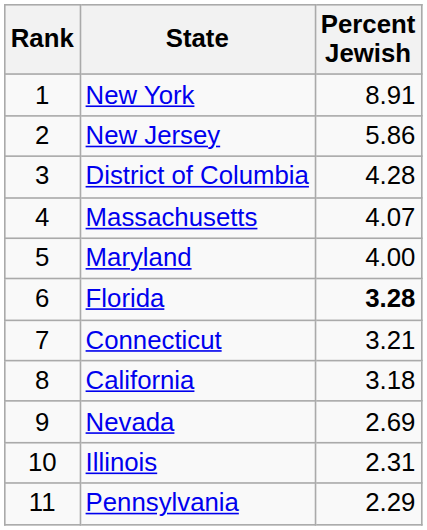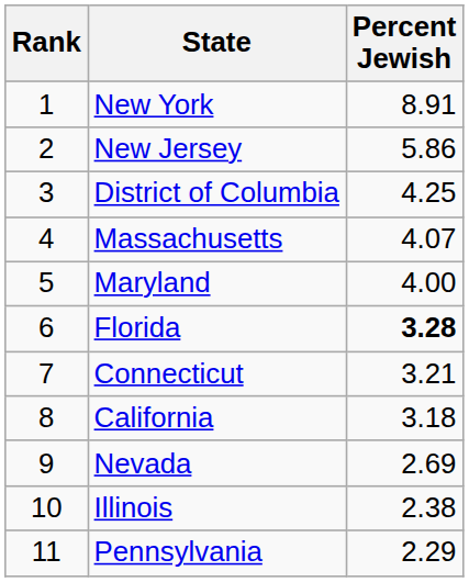 <table class="wikitable sortable">
 <tr>
 <th>Rank</th>
 <th>State</th>
 <th>Percent <br> Jewish</th>
 </tr>
 <tr>
 <td align=center>1</td>
 <td><a href='#'>New York</a></td>
 <td align=right>8.91</td>
 </tr>
 <tr>
 <td align=center>2</td>
 <td><a href='#'>New Jersey</a></td>
 <td align=right>5.86</td>
 </tr>
 <tr>
 <td align=center>3</td>
 <td><a href='#'>District of Columbia</a></td>
-<td align=right>4.28</td>
+<td align=right>4.25</td>
 </tr>
 <tr>
 <td align=center>4</td>
 <td><a href='#'>Massachusetts</a></td>
 <td align=right>4.07</td>
 </tr>
 <tr>
 <td align=center>5</td>
 <td><a href='#'>Maryland</a></td>
 <td align=right>4.00</td>
 </tr>
 <tr>
 <td align=center>6</td>
 <td><a href='#'>Florida</a></td>
 <td align=right><strong>3.28</strong></td>
 </tr>
 <tr>
 <td align=center>7</td>
 <td><a href='#'>Connecticut</a></td>
 <td align=right>3.21</td>
 </tr>
 <tr>
 <td align=center>8</td>
 <td><a href='#'>California</a></td>
 <td align=right>3.18</td>
 </tr>
 <tr>
 <td align=center>9</td>
 <td><a href='#'>Nevada</a></td>
 <td align=right>2.69</td>
 </tr>
 <tr>
 <td align=center>10</td>
 <td><a href='#'>Illinois</a></td>
-<td align=right>2.31</td>
+<td align=right>2.38</td>
 </tr>
 <tr>
 <td align=center>11</td>
 <td><a href='#'>Pennsylvania</a></td>
 <td align=right>2.29</td>
 </tr>
 </table>
